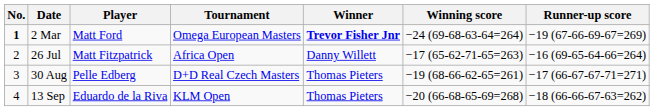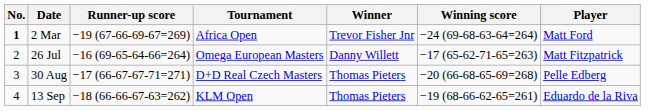 <table class="wikitable" style="font-size:95%;">
 <tr>
 <th>No.</th>
 <th>Date</th>
-<th>Player</th>
+<th>Runner-up score</th>
 <th>Tournament</th>
 <th>Winner</th>
 <th>Winning score</th>
-<th>Runner-up score</th>
+<th>Player</th>
 </tr>
 <tr>
 <td align=center><strong>1</strong></td>
 <td>2 Mar</td>
+<td>−19 (67-66-69-67=269)</td>
+<td><a href='#'>Africa Open</a></td>
+<td> <a href='#'>Trevor Fisher Jnr</a></td>
+<td>−24 (69-68-63-64=264)</td>
 <td> <a href='#'>Matt Ford</a></td>
-<td><a href='#'>Omega European Masters</a></td>
-<td><strong> <a href='#'>Trevor Fisher Jnr</a></strong></td>
-<td>−24 (69-68-63-64=264)</td>
-<td>−19 (67-66-69-67=269)</td>
 </tr>
 <tr>
 <td align=center>2</td>
 <td>26 Jul</td>
-<td> <a href='#'>Matt Fitzpatrick</a></td>
-<td><a href='#'>Africa Open</a></td>
+<td>−16 (69-65-64-66=264)</td>
+<td><a href='#'>Omega European Masters</a></td>
 <td> <a href='#'>Danny Willett</a></td>
 <td>−17 (65-62-71-65=263)</td>
-<td>−16 (69-65-64-66=264)</td>
+<td> <a href='#'>Matt Fitzpatrick</a></td>
 </tr>
 <tr>
 <td align=center>3</td>
 <td>30 Aug</td>
-<td> <a href='#'>Pelle Edberg</a></td>
+<td>−17 (66-67-67-71=271)</td>
 <td><a href='#'>D+D Real Czech Masters</a></td>
 <td> <a href='#'>Thomas Pieters</a></td>
-<td>−19 (68-66-62-65=261)</td>
-<td>−17 (66-67-67-71=271)</td>
+<td>−20 (66-68-65-69=268)</td>
+<td> <a href='#'>Pelle Edberg</a></td>
 </tr>
 <tr>
 <td align=center>4</td>
 <td>13 Sep</td>
-<td> <a href='#'>Eduardo de la Riva</a></td>
+<td>−18 (66-66-67-63=262)</td>
 <td><a href='#'>KLM Open</a></td>
 <td> <a href='#'>Thomas Pieters</a></td>
-<td>−20 (66-68-65-69=268)</td>
-<td>−18 (66-66-67-63=262)</td>
+<td>−19 (68-66-62-65=261)</td>
+<td> <a href='#'>Eduardo de la Riva</a></td>
 </tr>
 </table>
